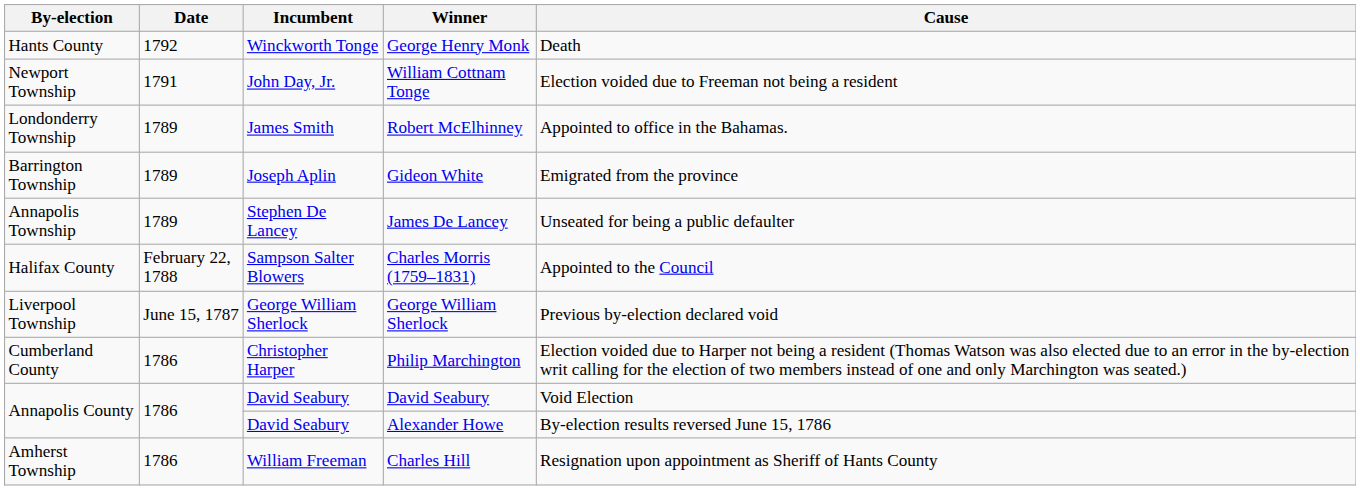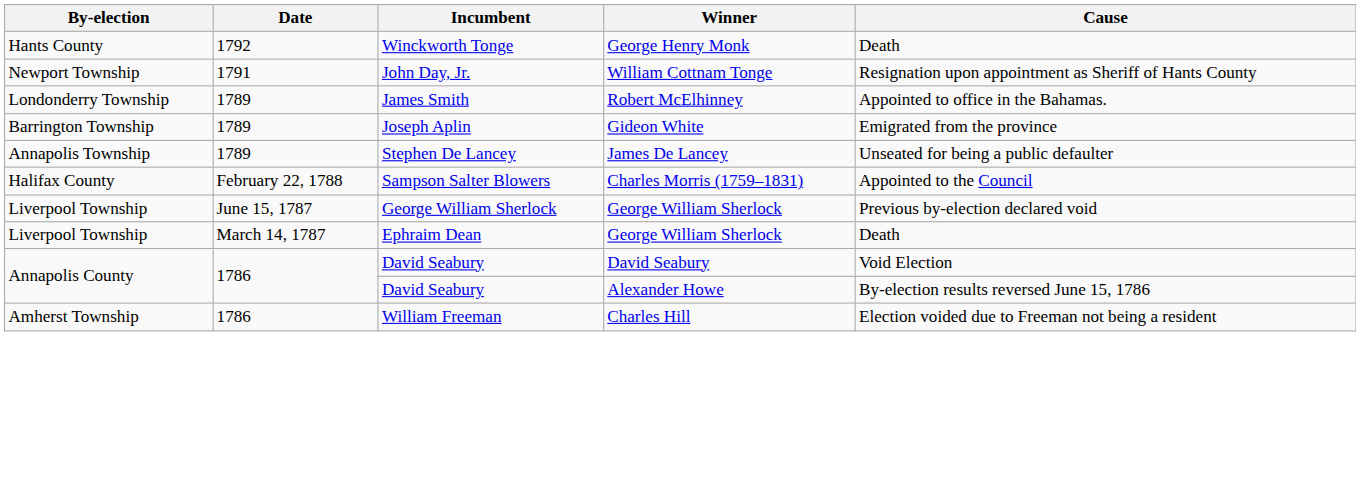 <table class="wikitable sortable" style="width:100%">
 <tr>
 <th>By-election</th>
 <th>Date</th>
 <th>Incumbent</th>
 <th>Winner</th>
 <th>Cause</th>
 </tr>
 <tr>
 <td>Hants County</td>
 <td>1792</td>
 <td><a href='#'>Winckworth Tonge</a></td>
 <td><a href='#'>George Henry Monk</a></td>
 <td>Death</td>
 </tr>
 <tr>
 <td>Newport Township</td>
 <td>1791</td>
 <td><a href='#'>John Day, Jr.</a></td>
 <td><a href='#'>William Cottnam Tonge</a></td>
-<td>Election voided due to Freeman not being a resident</td>
+<td>Resignation upon appointment as Sheriff of Hants County</td>
 </tr>
 <tr>
 <td>Londonderry Township</td>
 <td>1789</td>
 <td><a href='#'>James Smith</a></td>
 <td><a href='#'>Robert McElhinney</a></td>
 <td>Appointed to office in the Bahamas.</td>
 </tr>
 <tr>
 <td>Barrington Township</td>
 <td>1789</td>
 <td><a href='#'>Joseph Aplin</a></td>
 <td><a href='#'>Gideon White</a></td>
 <td>Emigrated from the province</td>
 </tr>
 <tr>
 <td>Annapolis Township</td>
 <td>1789</td>
 <td><a href='#'>Stephen De Lancey</a></td>
 <td><a href='#'>James De Lancey</a></td>
 <td>Unseated for being a public defaulter</td>
 </tr>
 <tr>
 <td>Halifax County</td>
 <td>February 22, 1788</td>
 <td><a href='#'>Sampson Salter Blowers</a></td>
 <td><a href='#'>Charles Morris (1759–1831)</a></td>
 <td>Appointed to the <a href='#'>Council</a></td>
 </tr>
 <tr>
 <td>Liverpool Township</td>
 <td>June 15, 1787</td>
 <td><a href='#'>George William Sherlock</a></td>
 <td><a href='#'>George William Sherlock</a></td>
 <td>Previous by-election declared void</td>
 </tr>
 <tr>
-<td>Cumberland County</td>
-<td>1786</td>
-<td><a href='#'>Christopher Harper</a></td>
-<td><a href='#'>Philip Marchington</a></td>
-<td>Election voided due to Harper not being a resident (Thomas Watson was also elected due to an error in the by-election writ calling for the election of two members instead of one and only Marchington was seated.)</td>
+<td>Liverpool Township</td>
+<td>March 14, 1787</td>
+<td><a href='#'>Ephraim Dean</a></td>
+<td><a href='#'>George William Sherlock</a></td>
+<td>Death</td>
 </tr>
 <tr>
 <td rowspan=2>Annapolis County</td>
 <td rowspan=2>1786</td>
 <td><a href='#'>David Seabury</a></td>
 <td><a href='#'>David Seabury</a></td>
 <td>Void Election</td>
 </tr>
 <tr>
 <td><a href='#'>David Seabury</a></td>
 <td><a href='#'>Alexander Howe</a></td>
 <td>By-election results reversed June 15, 1786</td>
 </tr>
 <tr>
 <td>Amherst Township</td>
 <td>1786</td>
 <td><a href='#'>William Freeman</a></td>
 <td><a href='#'>Charles Hill</a></td>
-<td>Resignation upon appointment as Sheriff of Hants County</td>
+<td>Election voided due to Freeman not being a resident</td>
 </tr>
 </table>
